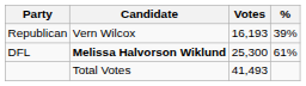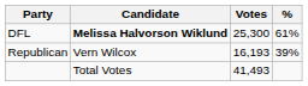 <table class="wikitable">
 <tr>
 <th>Party</th>
 <th>Candidate</th>
 <th>Votes</th>
 <th>%</th>
 </tr>
 <tr>
+<td>DFL</td>
+<td><strong>Melissa Halvorson Wiklund</strong></td>
+<td>25,300</td>
+<td>61%</td>
+</tr>
+<tr>
 <td>Republican</td>
 <td>Vern Wilcox</td>
 <td>16,193</td>
 <td>39%</td>
-</tr>
-<tr>
-<td>DFL</td>
-<td><strong>Melissa Halvorson Wiklund</strong></td>
-<td>25,300</td>
-<td>61%</td>
 </tr>
 <tr>
 <td></td>
 <td>Total Votes</td>
 <td>41,493</td>
 <td></td>
 </tr>
 </table>
